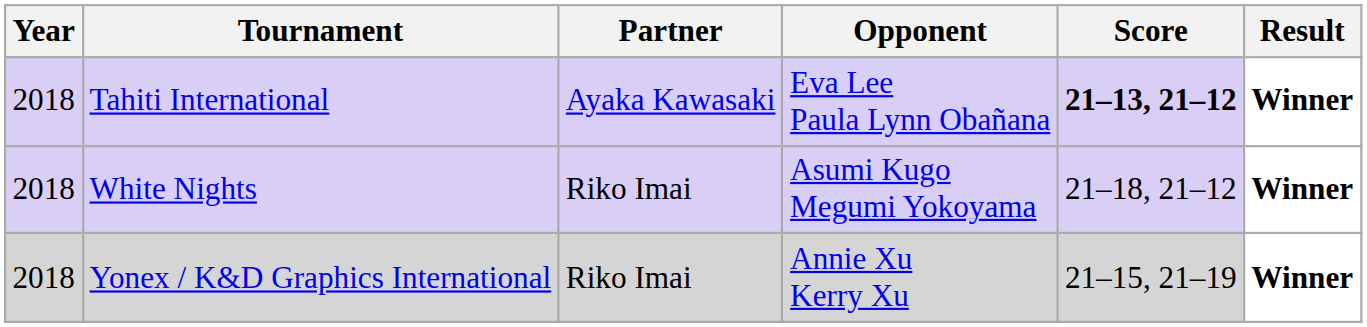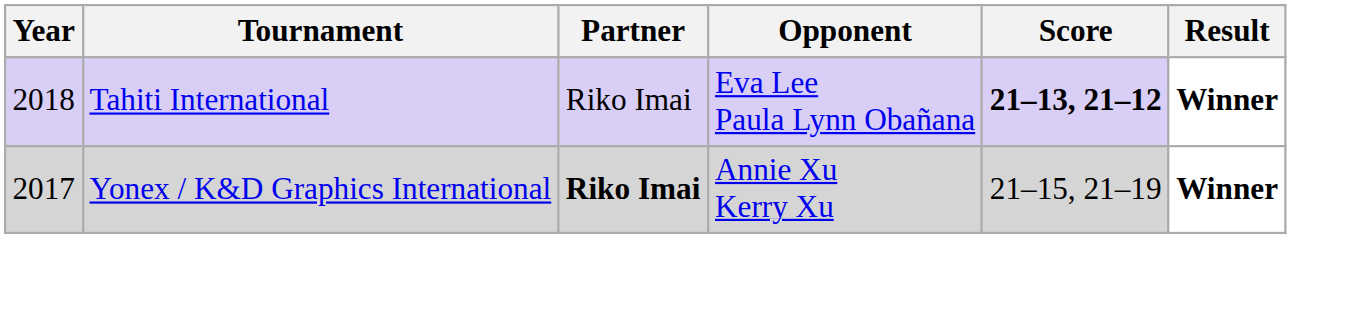 <table class="sortable wikitable" style="font-size: 90%;">
 <tr>
 <th>Year</th>
 <th>Tournament</th>
 <th>Partner</th>
 <th>Opponent</th>
 <th>Score</th>
 <th>Result</th>
 </tr>
 <tr style="background:#D8CEF6">
 <td align="center">2018</td>
 <td align="left"><a href='#'>Tahiti International</a></td>
-<td align="left"> <a href='#'>Ayaka Kawasaki</a></td>
+<td align="left"> Riko Imai</td>
 <td align="left"> <a href='#'>Eva Lee</a><br> <a href='#'>Paula Lynn Obañana</a></td>
 <td align="left"><strong>21–13, 21–12</strong></td>
 <td style="text-align:left; background:white"> <strong>Winner</strong></td>
 </tr>
-<tr style="background:#D8CEF6">
-<td align="center">2018</td>
-<td align="left"><a href='#'>White Nights</a></td>
-<td align="left"> Riko Imai</td>
-<td align="left"> <a href='#'>Asumi Kugo</a><br> <a href='#'>Megumi Yokoyama</a></td>
-<td align="left">21–18, 21–12</td>
-<td style="text-align:left; background:white"> <strong>Winner</strong></td>
-</tr>
 <tr style="background:#D5D5D5">
-<td align="center">2018</td>
+<td align="center">2017</td>
 <td align="left"><a href='#'>Yonex / K&D Graphics International</a></td>
-<td align="left"> Riko Imai</td>
+<td align="left"><strong> Riko Imai</strong></td>
 <td align="left"> <a href='#'>Annie Xu</a><br> <a href='#'>Kerry Xu</a></td>
 <td align="left">21–15, 21–19</td>
 <td style="text-align:left; background:white"> <strong>Winner</strong></td>
 </tr>
 </table>
